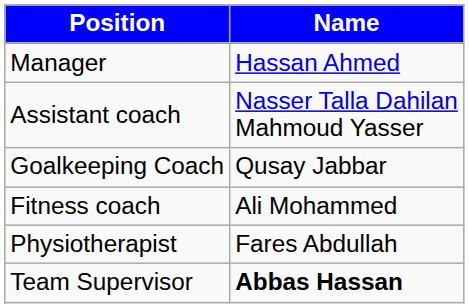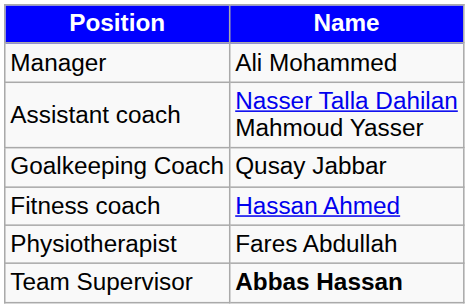 <table class="wikitable">
 <tr>
 <th style="color:white; background:blue;">Position</th>
 <th style="color:white; background:blue;">Name</th>
 </tr>
 <tr>
 <td>Manager</td>
-<td> <a href='#'>Hassan Ahmed</a></td>
+<td> Ali Mohammed</td>
 </tr>
 <tr>
 <td>Assistant coach</td>
 <td> <a href='#'>Nasser Talla Dahilan</a> <br>  Mahmoud Yasser</td>
 </tr>
 <tr>
 <td>Goalkeeping Coach</td>
 <td> Qusay Jabbar</td>
 </tr>
 <tr>
 <td>Fitness coach</td>
-<td> Ali Mohammed</td>
+<td> <a href='#'>Hassan Ahmed</a></td>
 </tr>
 <tr>
 <td>Physiotherapist</td>
 <td> Fares Abdullah</td>
 </tr>
 <tr>
 <td>Team Supervisor</td>
 <td><strong> Abbas Hassan</strong></td>
 </tr>
 </table>
